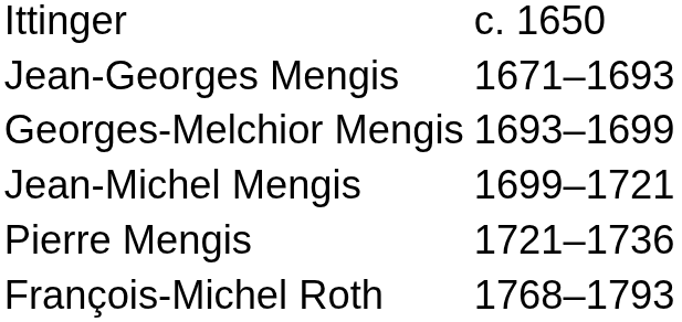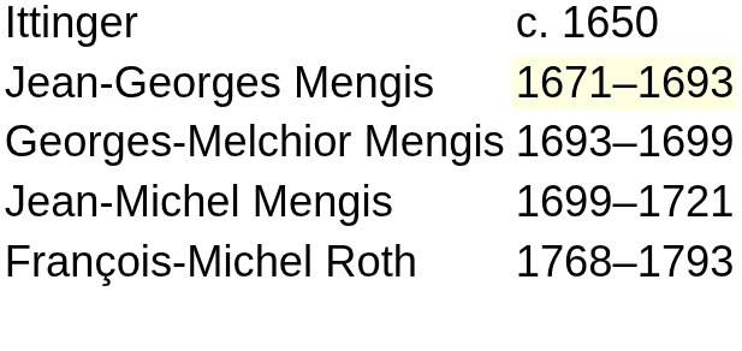 <table>
 <tr>
 <td>Ittinger</td>
 <td>c. 1650</td>
 </tr>
 <tr>
 <td>Jean-Georges Mengis</td>
-<td>1671–1693</td>
+<td style="background: lightyellow;">1671–1693</td>
 </tr>
 <tr>
 <td>Georges-Melchior Mengis</td>
 <td>1693–1699</td>
 </tr>
 <tr>
 <td>Jean-Michel Mengis</td>
 <td>1699–1721</td>
 </tr>
 <tr>
-<td>Pierre Mengis</td>
-<td>1721–1736</td>
-</tr>
-<tr>
 <td>François-Michel Roth</td>
 <td>1768–1793</td>
 </tr>
 </table>
